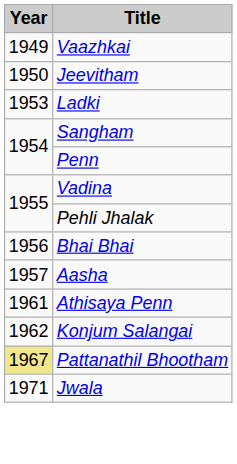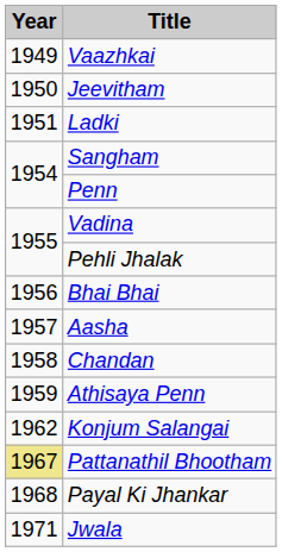 <table class="wikitable">
 <tr>
 <th style="background: #CCCCCC;">Year</th>
 <th style="background: #CCCCCC;">Title</th>
 </tr>
 <tr>
 <td>1949</td>
 <td><a href='#'><em>Vaazhkai</em></a></td>
 </tr>
 <tr>
 <td>1950</td>
 <td><em><a href='#'>Jeevitham</a></em></td>
 </tr>
 <tr>
-<td>1953</td>
+<td>1951</td>
 <td><em><a href='#'>Ladki</a></em></td>
 </tr>
 <tr>
 <td rowspan="2">1954</td>
 <td><em><a href='#'>Sangham</a></em></td>
 </tr>
 <tr>
 <td><a href='#'><em>Penn</em></a></td>
 </tr>
 <tr>
 <td rowspan="2">1955</td>
 <td><em><a href='#'>Vadina</a></em></td>
 </tr>
 <tr>
 <td><em>Pehli Jhalak</em></td>
 </tr>
 <tr>
 <td>1956</td>
 <td><a href='#'><em>Bhai Bhai</em></a></td>
 </tr>
 <tr>
 <td>1957</td>
 <td><a href='#'><em>Aasha</em></a></td>
 </tr>
 <tr>
-<td>1961</td>
+<td>1958</td>
+<td><a href='#'><em>Chandan</em></a></td>
+</tr>
+<tr>
+<td>1959</td>
 <td><em><a href='#'>Athisaya Penn</a></em></td>
 </tr>
 <tr>
 <td>1962</td>
 <td><em><a href='#'>Konjum Salangai</a></em></td>
 </tr>
 <tr>
 <td style="background: khaki;">1967</td>
 <td><em><a href='#'>Pattanathil Bhootham</a></em></td>
 </tr>
 <tr>
+<td>1968</td>
+<td><em>Payal Ki Jhankar</em></td>
+</tr>
+<tr>
 <td>1971</td>
 <td><a href='#'><em>Jwala</em></a></td>
 </tr>
 </table>
